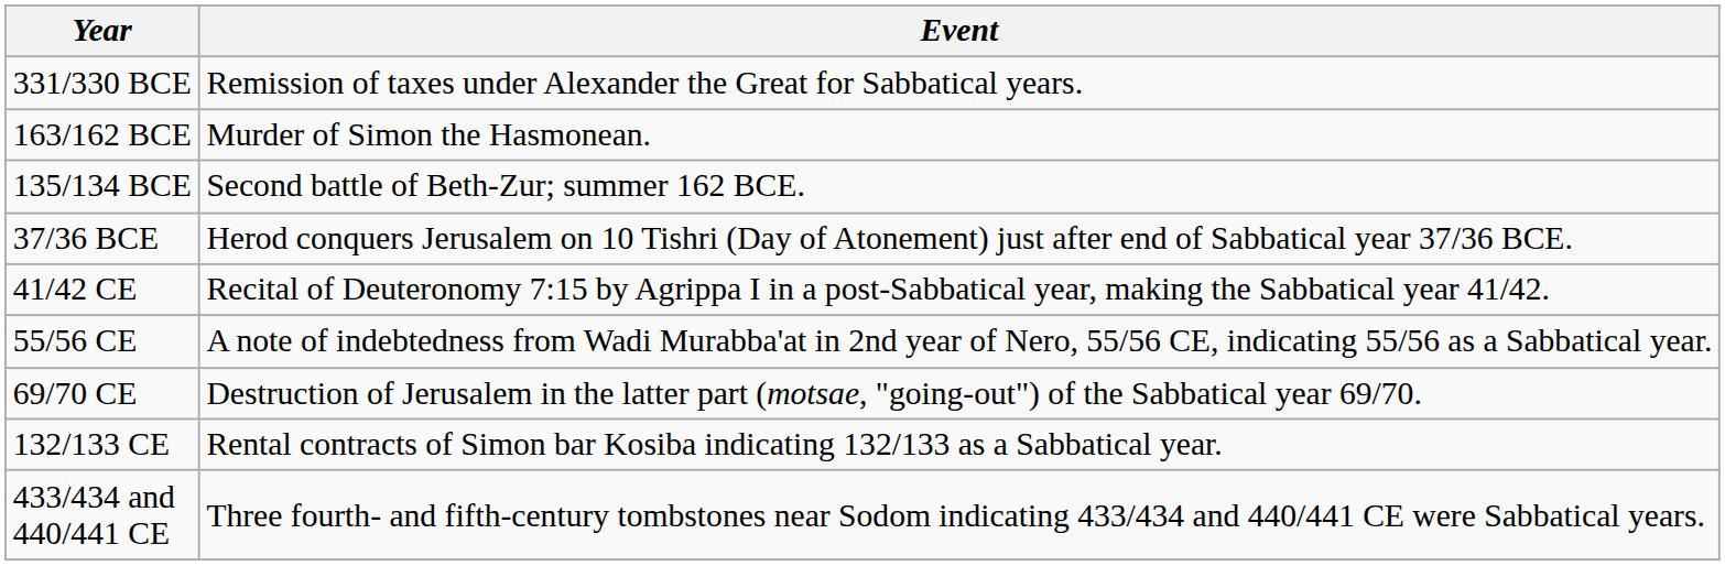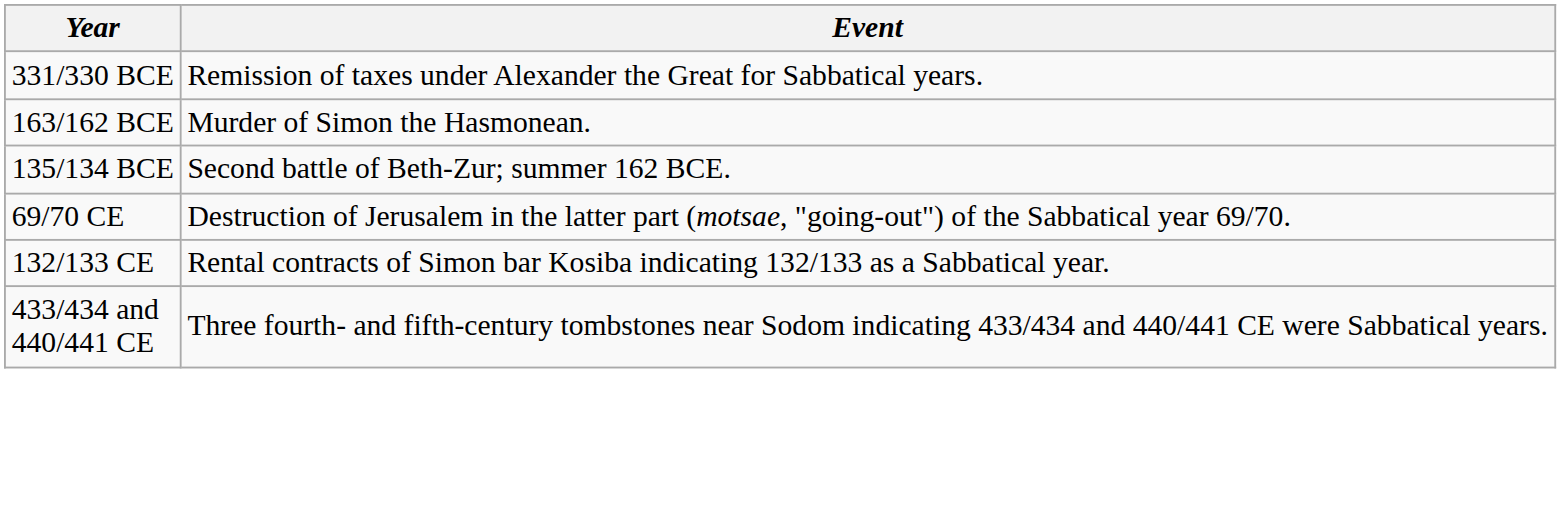 <table class="wikitable">
 <tr>
 <th><em>Year </em></th>
 <th><em>Event</em></th>
 </tr>
 <tr>
 <td>331/330 BCE</td>
 <td>Remission of taxes under Alexander the Great for Sabbatical years.</td>
 </tr>
 <tr>
 <td>163/162 BCE</td>
 <td>Murder of Simon the Hasmonean.</td>
 </tr>
 <tr>
 <td>135/134 BCE</td>
 <td>Second battle of Beth-Zur; summer 162 BCE.</td>
 </tr>
 <tr>
-<td>37/36 BCE</td>
-<td>Herod conquers Jerusalem on 10 Tishri (Day of Atonement) just after end of Sabbatical year 37/36 BCE.</td>
-</tr>
-<tr>
-<td>41/42 CE</td>
-<td>Recital of Deuteronomy 7:15 by Agrippa I in a post-Sabbatical year, making the Sabbatical year 41/42.</td>
-</tr>
-<tr>
-<td>55/56 CE</td>
-<td>A note of indebtedness from Wadi Murabba'at in 2nd year of Nero, 55/56 CE, indicating 55/56 as a Sabbatical year.</td>
-</tr>
-<tr>
 <td>69/70 CE</td>
 <td>Destruction of Jerusalem in the latter part (<em>motsae</em>, "going-out") of the Sabbatical year 69/70.</td>
 </tr>
 <tr>
 <td>132/133 CE</td>
 <td>Rental contracts of Simon bar Kosiba indicating 132/133 as a Sabbatical year.</td>
 </tr>
 <tr>
 <td>433/434 and<br>440/441 CE</td>
 <td>Three fourth- and fifth-century tombstones near Sodom indicating 433/434 and 440/441 CE were Sabbatical years.</td>
 </tr>
 </table>
